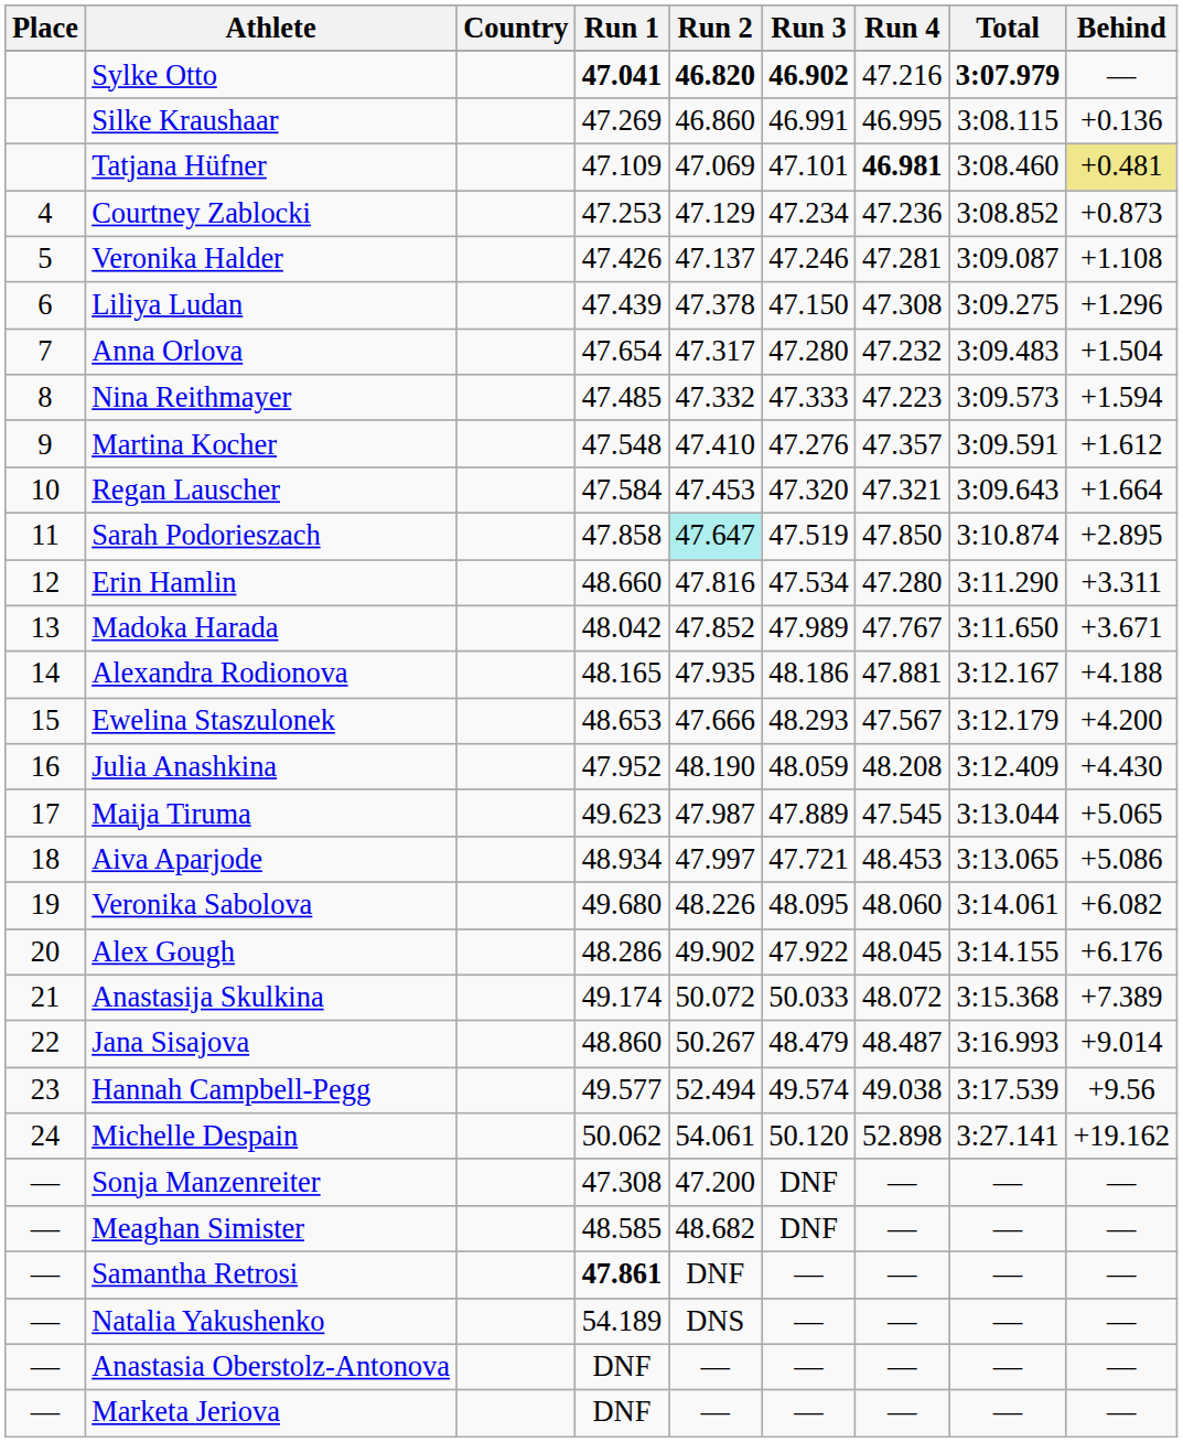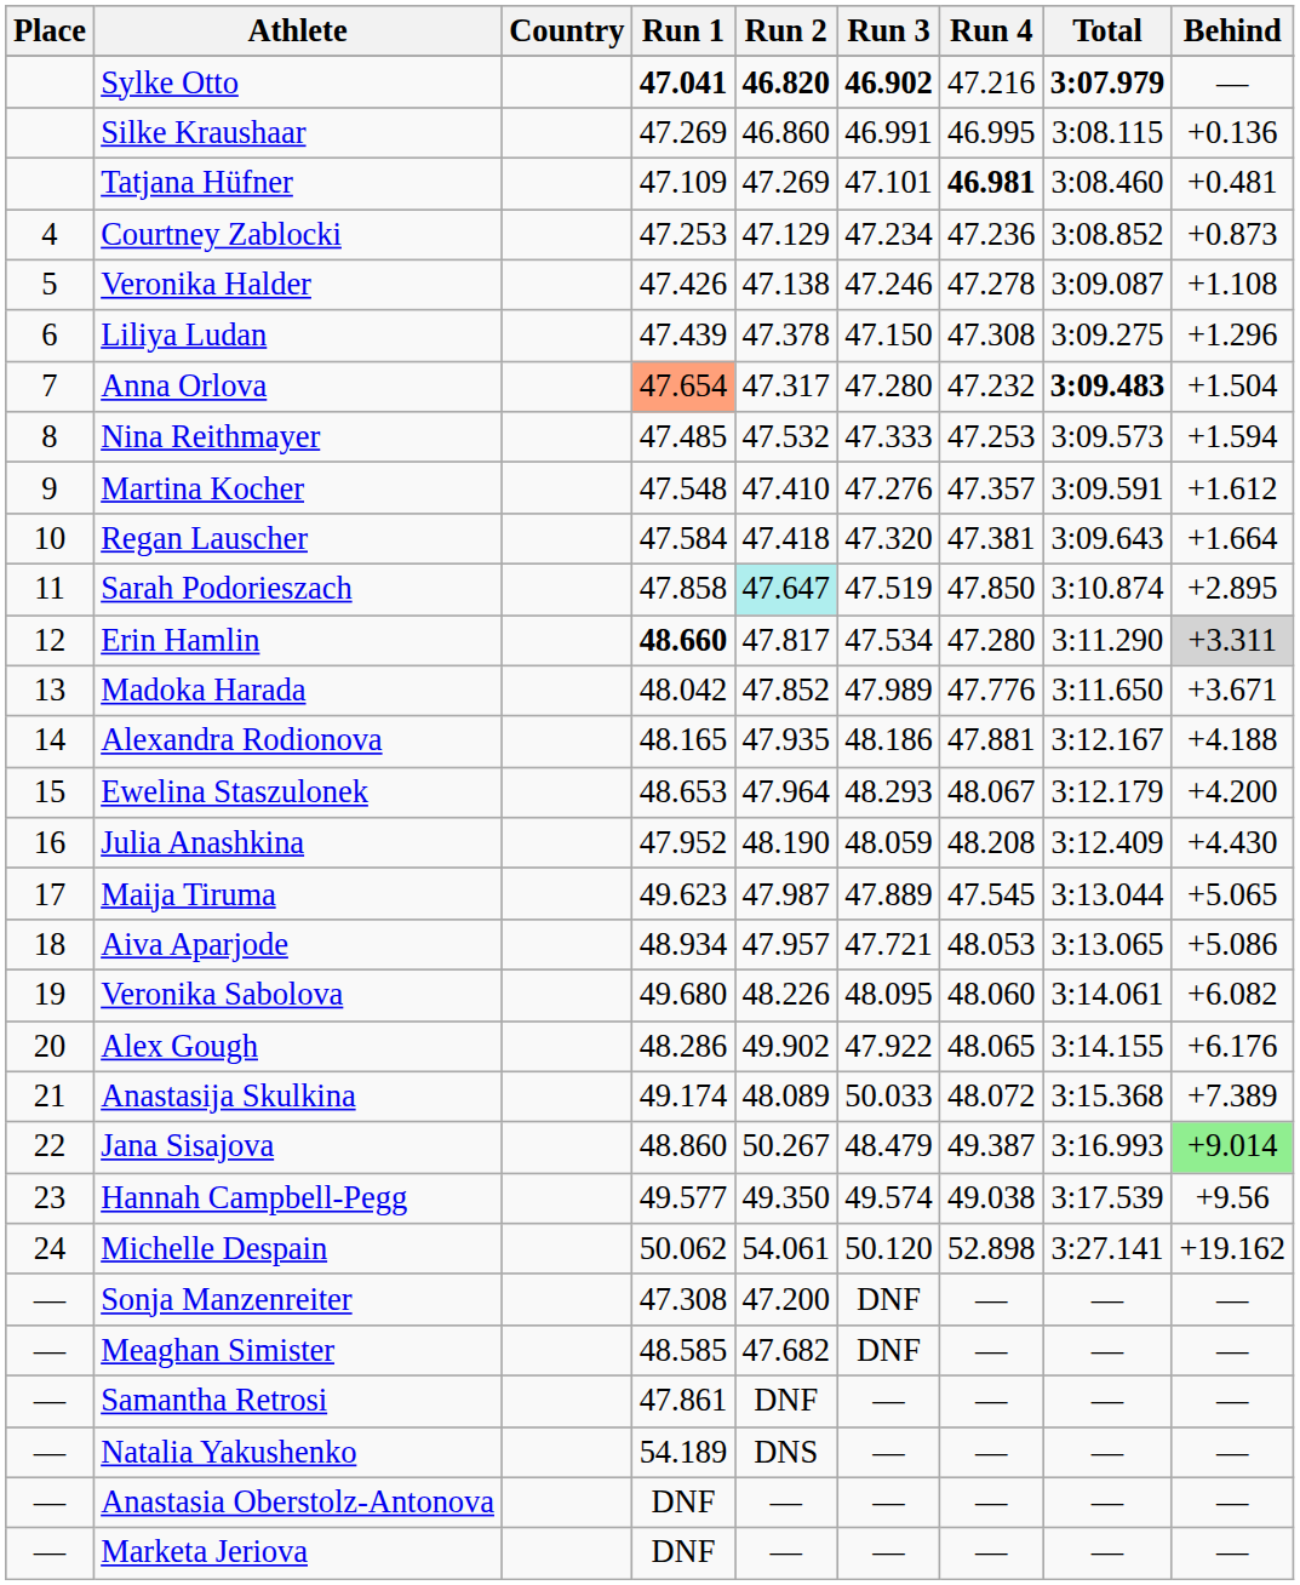 <table class="wikitable sortable" style="text-align:center">
 <tr bgcolor=efefef>
 <th>Place</th>
 <th>Athlete</th>
 <th>Country</th>
 <th>Run 1</th>
 <th>Run 2</th>
 <th>Run 3</th>
 <th>Run 4</th>
 <th>Total</th>
 <th>Behind</th>
 </tr>
 <tr>
 </tr>
 <tr>
 <td> </td>
 <td align=left><a href='#'>Sylke Otto</a></td>
 <td align=left></td>
 <td><strong>47.041</strong></td>
 <td><strong>46.820</strong></td>
 <td><strong>46.902</strong></td>
 <td>47.216</td>
 <td><strong>3:07.979</strong></td>
 <td>—</td>
 </tr>
 <tr>
 <td> </td>
 <td align=left><a href='#'>Silke Kraushaar</a></td>
 <td align=left></td>
 <td>47.269</td>
 <td>46.860</td>
 <td>46.991</td>
 <td>46.995</td>
 <td>3:08.115</td>
 <td>+0.136</td>
 </tr>
 <tr>
 <td> </td>
 <td align=left><a href='#'>Tatjana Hüfner</a></td>
 <td align=left></td>
 <td>47.109</td>
-<td>47.069</td>
+<td>47.269</td>
 <td>47.101</td>
 <td><strong>46.981</strong></td>
 <td>3:08.460</td>
-<td style="background: khaki;">+0.481</td>
+<td>+0.481</td>
 </tr>
 <tr>
 <td>4</td>
 <td align=left><a href='#'>Courtney Zablocki</a></td>
 <td align=left></td>
 <td>47.253</td>
 <td>47.129</td>
 <td>47.234</td>
 <td>47.236</td>
 <td>3:08.852</td>
 <td>+0.873</td>
 </tr>
 <tr>
 <td>5</td>
 <td align=left><a href='#'>Veronika Halder</a></td>
 <td align=left></td>
 <td>47.426</td>
-<td>47.137</td>
+<td>47.138</td>
 <td>47.246</td>
-<td>47.281</td>
+<td>47.278</td>
 <td>3:09.087</td>
 <td>+1.108</td>
 </tr>
 <tr>
 <td>6</td>
 <td align=left><a href='#'>Liliya Ludan</a></td>
 <td align=left></td>
 <td>47.439</td>
 <td>47.378</td>
 <td>47.150</td>
 <td>47.308</td>
 <td>3:09.275</td>
 <td>+1.296</td>
 </tr>
 <tr>
 <td>7</td>
 <td align=left><a href='#'>Anna Orlova</a></td>
 <td align=left></td>
-<td>47.654</td>
+<td style="background: lightsalmon;">47.654</td>
 <td>47.317</td>
 <td>47.280</td>
 <td>47.232</td>
-<td>3:09.483</td>
+<td><strong>3:09.483</strong></td>
 <td>+1.504</td>
 </tr>
 <tr>
 <td>8</td>
 <td align=left><a href='#'>Nina Reithmayer</a></td>
 <td align=left></td>
 <td>47.485</td>
-<td>47.332</td>
+<td>47.532</td>
 <td>47.333</td>
-<td>47.223</td>
+<td>47.253</td>
 <td>3:09.573</td>
 <td>+1.594</td>
 </tr>
 <tr>
 <td>9</td>
 <td align=left><a href='#'>Martina Kocher</a></td>
 <td align=left></td>
 <td>47.548</td>
 <td>47.410</td>
 <td>47.276</td>
 <td>47.357</td>
 <td>3:09.591</td>
 <td>+1.612</td>
 </tr>
 <tr>
 <td>10</td>
 <td align=left><a href='#'>Regan Lauscher</a></td>
 <td align=left></td>
 <td>47.584</td>
-<td>47.453</td>
+<td>47.418</td>
 <td>47.320</td>
-<td>47.321</td>
+<td>47.381</td>
 <td>3:09.643</td>
 <td>+1.664</td>
 </tr>
 <tr>
 <td>11</td>
 <td align=left><a href='#'>Sarah Podorieszach</a></td>
 <td align=left></td>
 <td>47.858</td>
 <td style="background: paleturquoise;">47.647</td>
 <td>47.519</td>
 <td>47.850</td>
 <td>3:10.874</td>
 <td>+2.895</td>
 </tr>
 <tr>
 <td>12</td>
 <td align=left><a href='#'>Erin Hamlin</a></td>
 <td align=left></td>
-<td>48.660</td>
-<td>47.816</td>
+<td><strong>48.660</strong></td>
+<td>47.817</td>
 <td>47.534</td>
 <td>47.280</td>
 <td>3:11.290</td>
-<td>+3.311</td>
+<td style="background: lightgrey;">+3.311</td>
 </tr>
 <tr>
 <td>13</td>
 <td align=left><a href='#'>Madoka Harada</a></td>
 <td align=left></td>
 <td>48.042</td>
 <td>47.852</td>
 <td>47.989</td>
-<td>47.767</td>
+<td>47.776</td>
 <td>3:11.650</td>
 <td>+3.671</td>
 </tr>
 <tr>
 <td>14</td>
 <td align=left><a href='#'>Alexandra Rodionova</a></td>
 <td align=left></td>
 <td>48.165</td>
 <td>47.935</td>
 <td>48.186</td>
 <td>47.881</td>
 <td>3:12.167</td>
 <td>+4.188</td>
 </tr>
 <tr>
 <td>15</td>
 <td align=left><a href='#'>Ewelina Staszulonek</a></td>
 <td align=left></td>
 <td>48.653</td>
-<td>47.666</td>
+<td>47.964</td>
 <td>48.293</td>
-<td>47.567</td>
+<td>48.067</td>
 <td>3:12.179</td>
 <td>+4.200</td>
 </tr>
 <tr>
 <td>16</td>
 <td align=left><a href='#'>Julia Anashkina</a></td>
 <td align=left></td>
 <td>47.952</td>
 <td>48.190</td>
 <td>48.059</td>
 <td>48.208</td>
 <td>3:12.409</td>
 <td>+4.430</td>
 </tr>
 <tr>
 <td>17</td>
 <td align=left><a href='#'>Maija Tiruma</a></td>
 <td align=left></td>
 <td>49.623</td>
 <td>47.987</td>
 <td>47.889</td>
 <td>47.545</td>
 <td>3:13.044</td>
 <td>+5.065</td>
 </tr>
 <tr>
 <td>18</td>
 <td align=left><a href='#'>Aiva Aparjode</a></td>
 <td align=left></td>
 <td>48.934</td>
-<td>47.997</td>
+<td>47.957</td>
 <td>47.721</td>
-<td>48.453</td>
+<td>48.053</td>
 <td>3:13.065</td>
 <td>+5.086</td>
 </tr>
 <tr>
 <td>19</td>
 <td align=left><a href='#'>Veronika Sabolova</a></td>
 <td align=left></td>
 <td>49.680</td>
 <td>48.226</td>
 <td>48.095</td>
 <td>48.060</td>
 <td>3:14.061</td>
 <td>+6.082</td>
 </tr>
 <tr>
 <td>20</td>
 <td align=left><a href='#'>Alex Gough</a></td>
 <td align=left></td>
 <td>48.286</td>
 <td>49.902</td>
 <td>47.922</td>
-<td>48.045</td>
+<td>48.065</td>
 <td>3:14.155</td>
 <td>+6.176</td>
 </tr>
 <tr>
 <td>21</td>
 <td align=left><a href='#'>Anastasija Skulkina</a></td>
 <td align=left></td>
 <td>49.174</td>
-<td>50.072</td>
+<td>48.089</td>
 <td>50.033</td>
 <td>48.072</td>
 <td>3:15.368</td>
 <td>+7.389</td>
 </tr>
 <tr>
 <td>22</td>
 <td align=left><a href='#'>Jana Sisajova</a></td>
 <td align=left></td>
 <td>48.860</td>
 <td>50.267</td>
 <td>48.479</td>
-<td>48.487</td>
+<td>49.387</td>
 <td>3:16.993</td>
-<td>+9.014</td>
+<td style="background: lightgreen;">+9.014</td>
 </tr>
 <tr>
 <td>23</td>
 <td align=left><a href='#'>Hannah Campbell-Pegg</a></td>
 <td align=left></td>
 <td>49.577</td>
-<td>52.494</td>
+<td>49.350</td>
 <td>49.574</td>
 <td>49.038</td>
 <td>3:17.539</td>
 <td>+9.56</td>
 </tr>
 <tr>
 <td>24</td>
 <td align=left><a href='#'>Michelle Despain</a></td>
 <td align=left></td>
 <td>50.062</td>
 <td>54.061</td>
 <td>50.120</td>
 <td>52.898</td>
 <td>3:27.141</td>
 <td>+19.162</td>
 </tr>
 <tr>
 <td> —</td>
 <td align=left><a href='#'>Sonja Manzenreiter</a></td>
 <td align=left></td>
 <td>47.308</td>
 <td>47.200</td>
 <td>DNF</td>
 <td>—</td>
 <td>—</td>
 <td>—</td>
 </tr>
 <tr>
 <td> —</td>
 <td align=left><a href='#'>Meaghan Simister</a></td>
 <td align=left></td>
 <td>48.585</td>
-<td>48.682</td>
+<td>47.682</td>
 <td>DNF</td>
 <td>—</td>
 <td>—</td>
 <td>—</td>
 </tr>
 <tr>
 <td> —</td>
 <td align=left><a href='#'>Samantha Retrosi</a></td>
 <td align=left></td>
-<td><strong>47.861</strong></td>
+<td>47.861</td>
 <td>DNF</td>
 <td>—</td>
 <td>—</td>
 <td>—</td>
 <td>—</td>
 </tr>
 <tr>
 <td> —</td>
 <td align=left><a href='#'>Natalia Yakushenko</a></td>
 <td align=left></td>
 <td>54.189</td>
 <td>DNS</td>
 <td>—</td>
 <td>—</td>
 <td>—</td>
 <td>—</td>
 </tr>
 <tr>
 <td> —</td>
 <td align=left><a href='#'>Anastasia Oberstolz-Antonova</a></td>
 <td align=left></td>
 <td>DNF</td>
 <td>—</td>
 <td>—</td>
 <td>—</td>
 <td>—</td>
 <td>—</td>
 </tr>
 <tr>
 <td> —</td>
 <td align=left><a href='#'>Marketa Jeriova</a></td>
 <td align=left></td>
 <td>DNF</td>
 <td>—</td>
 <td>—</td>
 <td>—</td>
 <td>—</td>
 <td>—</td>
 </tr>
 </table>
